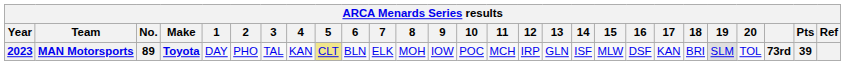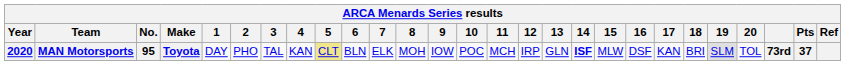 <table class="wikitable" style="text-align:center; font-size:75%">
 <tr>
 <th colspan=27><a href='#'>ARCA Menards Series</a> results</th>
 </tr>
 <tr>
 <th>Year</th>
 <th>Team</th>
 <th>No.</th>
 <th>Make</th>
 <th>1</th>
 <th>2</th>
 <th>3</th>
 <th>4</th>
 <th>5</th>
 <th>6</th>
 <th>7</th>
 <th>8</th>
 <th>9</th>
 <th>10</th>
 <th>11</th>
 <th>12</th>
 <th>13</th>
 <th>14</th>
 <th>15</th>
 <th>16</th>
 <th>17</th>
 <th>18</th>
 <th>19</th>
 <th>20</th>
 <th></th>
 <th>Pts</th>
 <th>Ref</th>
 </tr>
 <tr>
-<th><a href='#'>2023</a></th>
+<th><a href='#'>2020</a></th>
 <th><a href='#'>MAN Motorsports</a></th>
-<th>89</th>
+<th>95</th>
 <th><a href='#'>Toyota</a></th>
 <td><a href='#'>DAY</a></td>
 <td><a href='#'>PHO</a></td>
 <td><a href='#'>TAL</a></td>
 <td><a href='#'>KAN</a></td>
 <td style="background: khaki;"><a href='#'>CLT</a></td>
 <td><a href='#'>BLN</a></td>
 <td><a href='#'>ELK</a></td>
 <td><a href='#'>MOH</a></td>
 <td><a href='#'>IOW</a></td>
 <td><a href='#'>POC</a></td>
 <td><a href='#'>MCH</a></td>
 <td><a href='#'>IRP</a></td>
 <td><a href='#'>GLN</a></td>
-<td><a href='#'>ISF</a></td>
+<td><strong><a href='#'>ISF</a></strong></td>
 <td><a href='#'>MLW</a></td>
 <td><a href='#'>DSF</a></td>
 <td><a href='#'>KAN</a></td>
 <td><a href='#'>BRI</a></td>
 <td style="background:#DFDFDF;"><a href='#'>SLM</a><br></td>
 <td><a href='#'>TOL</a></td>
 <th>73rd</th>
-<th>39</th>
+<th>37</th>
 <th></th>
 </tr>
 </table>
